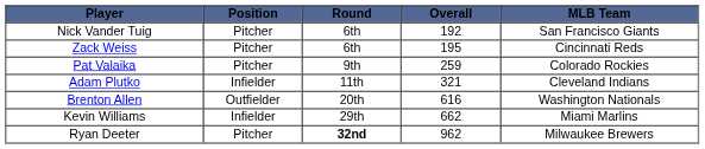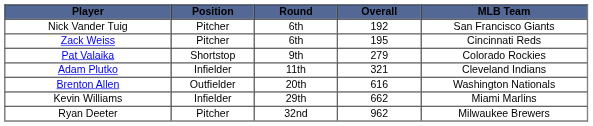 <table cellpadding="1" border="1" cellspacing="0" width="70%">
 <tr>
 <th bgcolor="#536895" width="20%"><span>Player</span></th>
 <th bgcolor="#536895" width="10%"><span>Position</span></th>
 <th bgcolor="#536895" width="10%"><span>Round</span></th>
 <th bgcolor="#536895" width="10%"><span>Overall</span></th>
 <th bgcolor="#536895" width="20%"><span>MLB Team</span></th>
 </tr>
 <tr align="center">
 <td>Nick Vander Tuig</td>
 <td>Pitcher</td>
 <td>6th</td>
 <td>192</td>
 <td>San Francisco Giants</td>
 </tr>
 <tr align="center">
 <td><a href='#'>Zack Weiss</a></td>
 <td>Pitcher</td>
 <td>6th</td>
 <td>195</td>
 <td>Cincinnati Reds</td>
 </tr>
 <tr align="center">
 <td><a href='#'>Pat Valaika</a></td>
-<td>Pitcher</td>
+<td>Shortstop</td>
 <td>9th</td>
-<td>259</td>
+<td>279</td>
 <td>Colorado Rockies</td>
 </tr>
 <tr align="center">
 <td><a href='#'>Adam Plutko</a></td>
 <td>Infielder</td>
 <td>11th</td>
 <td>321</td>
 <td>Cleveland Indians</td>
 </tr>
 <tr align="center">
 <td><a href='#'>Brenton Allen</a></td>
 <td>Outfielder</td>
 <td>20th</td>
 <td>616</td>
 <td>Washington Nationals</td>
 </tr>
 <tr align="center">
 <td>Kevin Williams</td>
 <td>Infielder</td>
 <td>29th</td>
 <td>662</td>
 <td>Miami Marlins</td>
 </tr>
 <tr align="center">
 <td>Ryan Deeter</td>
 <td>Pitcher</td>
-<td><strong>32nd</strong></td>
+<td>32nd</td>
 <td>962</td>
 <td>Milwaukee Brewers</td>
 </tr>
 </table>
